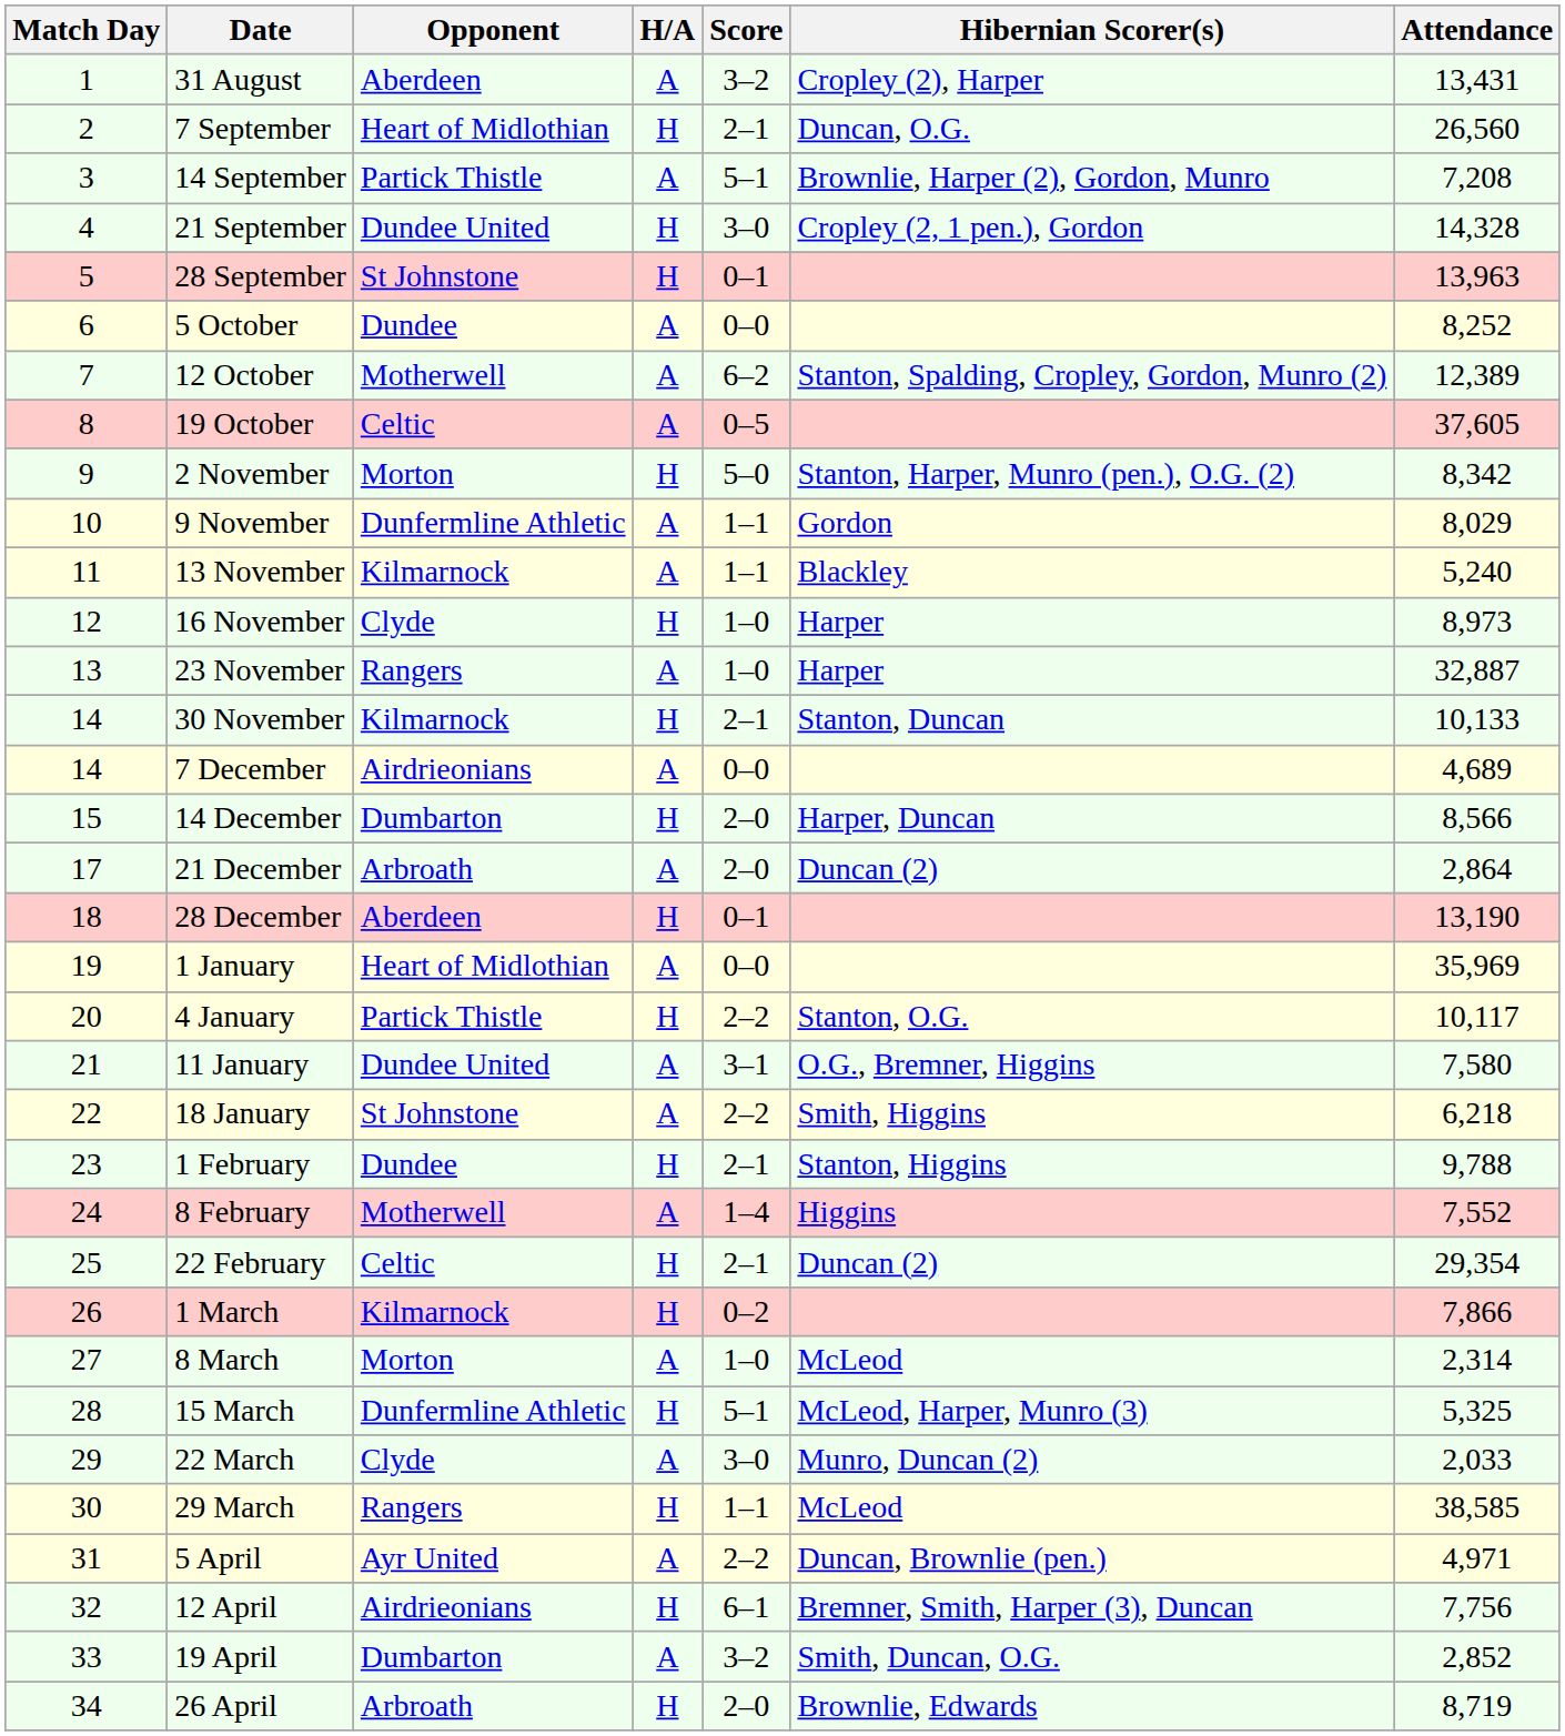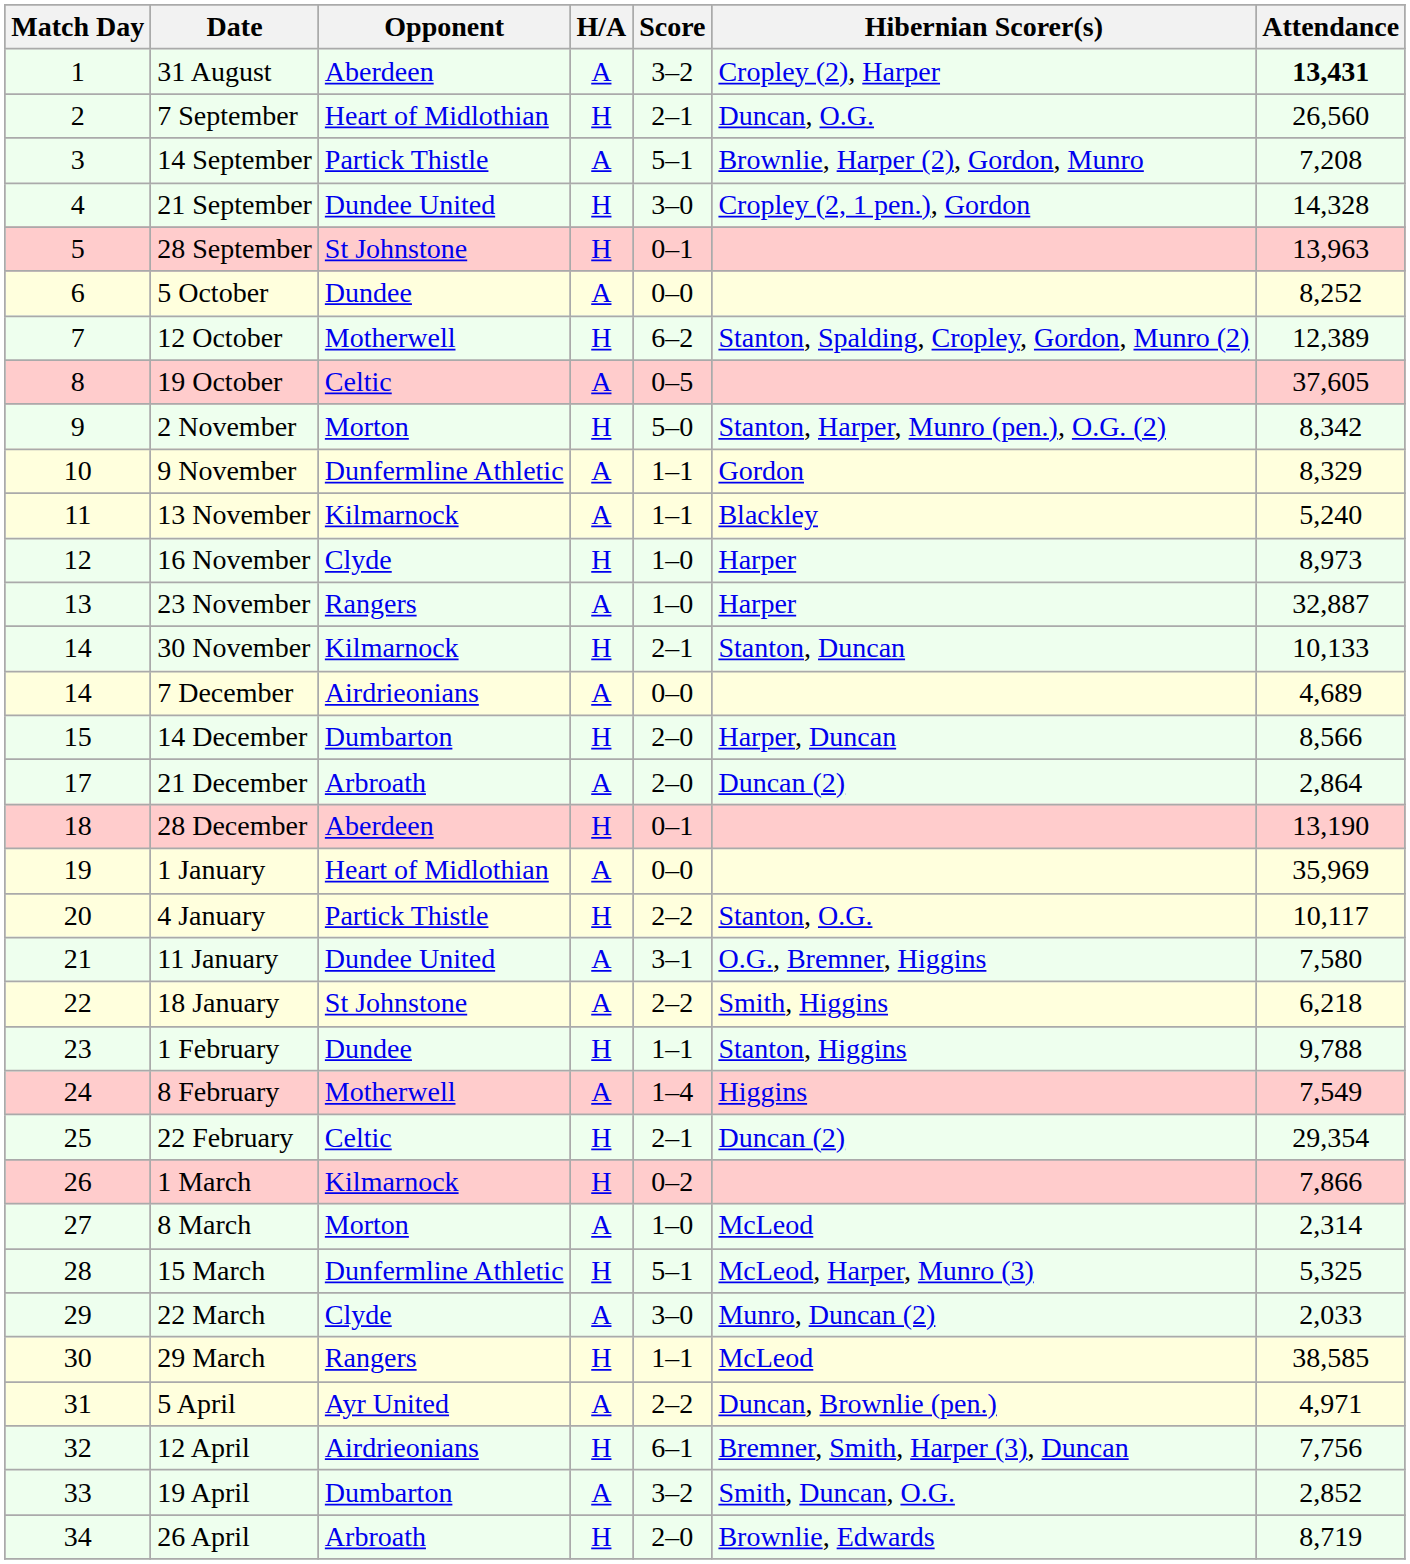 <table class="wikitable" style="text-align:center">
 <tr>
 <th>Match Day</th>
 <th>Date</th>
 <th>Opponent</th>
 <th>H/A</th>
 <th>Score</th>
 <th>Hibernian Scorer(s)</th>
 <th>Attendance</th>
 </tr>
 <tr bgcolor=#EEFFEE>
 <td>1</td>
 <td align=left>31 August</td>
 <td align=left><a href='#'>Aberdeen</a></td>
 <td><a href='#'>A</a></td>
 <td>3–2</td>
 <td align=left><a href='#'>Cropley (2)</a>, <a href='#'>Harper</a></td>
-<td>13,431</td>
+<td><strong>13,431</strong></td>
 </tr>
 <tr bgcolor=#EEFFEE>
 <td>2</td>
 <td align=left>7 September</td>
 <td align=left><a href='#'>Heart of Midlothian</a></td>
 <td><a href='#'>H</a></td>
 <td>2–1</td>
 <td align=left><a href='#'>Duncan</a>, <a href='#'>O.G.</a></td>
 <td>26,560</td>
 </tr>
 <tr bgcolor=#EEFFEE>
 <td>3</td>
 <td align=left>14 September</td>
 <td align=left><a href='#'>Partick Thistle</a></td>
 <td><a href='#'>A</a></td>
 <td>5–1</td>
 <td align=left><a href='#'>Brownlie</a>, <a href='#'>Harper (2)</a>, <a href='#'>Gordon</a>, <a href='#'>Munro</a></td>
 <td>7,208</td>
 </tr>
 <tr bgcolor=#EEFFEE>
 <td>4</td>
 <td align=left>21 September</td>
 <td align=left><a href='#'>Dundee United</a></td>
 <td><a href='#'>H</a></td>
 <td>3–0</td>
 <td align=left><a href='#'>Cropley (2, 1 pen.)</a>, <a href='#'>Gordon</a></td>
 <td>14,328</td>
 </tr>
 <tr bgcolor=#FFCCCC>
 <td>5</td>
 <td align=left>28 September</td>
 <td align=left><a href='#'>St Johnstone</a></td>
 <td><a href='#'>H</a></td>
 <td>0–1</td>
 <td align=left></td>
 <td>13,963</td>
 </tr>
 <tr bgcolor=#FFFFDD>
 <td>6</td>
 <td align=left>5 October</td>
 <td align=left><a href='#'>Dundee</a></td>
 <td><a href='#'>A</a></td>
 <td>0–0</td>
 <td align=left></td>
 <td>8,252</td>
 </tr>
 <tr bgcolor=#EEFFEE>
 <td>7</td>
 <td align=left>12 October</td>
 <td align=left><a href='#'>Motherwell</a></td>
-<td><a href='#'>A</a></td>
+<td><a href='#'>H</a></td>
 <td>6–2</td>
 <td align=left><a href='#'>Stanton</a>, <a href='#'>Spalding</a>, <a href='#'>Cropley</a>, <a href='#'>Gordon</a>, <a href='#'>Munro (2)</a></td>
 <td>12,389</td>
 </tr>
 <tr bgcolor=#FFCCCC>
 <td>8</td>
 <td align=left>19 October</td>
 <td align=left><a href='#'>Celtic</a></td>
 <td><a href='#'>A</a></td>
 <td>0–5</td>
 <td align=left></td>
 <td>37,605</td>
 </tr>
 <tr bgcolor=#EEFFEE>
 <td>9</td>
 <td align=left>2 November</td>
 <td align=left><a href='#'>Morton</a></td>
 <td><a href='#'>H</a></td>
 <td>5–0</td>
 <td align=left><a href='#'>Stanton</a>, <a href='#'>Harper</a>, <a href='#'>Munro (pen.)</a>, <a href='#'>O.G. (2)</a></td>
 <td>8,342</td>
 </tr>
 <tr bgcolor=#FFFFDD>
 <td>10</td>
 <td align=left>9 November</td>
 <td align=left><a href='#'>Dunfermline Athletic</a></td>
 <td><a href='#'>A</a></td>
 <td>1–1</td>
 <td align=left><a href='#'>Gordon</a></td>
-<td>8,029</td>
+<td>8,329</td>
 </tr>
 <tr bgcolor=#FFFFDD>
 <td>11</td>
 <td align=left>13 November</td>
 <td align=left><a href='#'>Kilmarnock</a></td>
 <td><a href='#'>A</a></td>
 <td>1–1</td>
 <td align=left><a href='#'>Blackley</a></td>
 <td>5,240</td>
 </tr>
 <tr bgcolor=#EEFFEE>
 <td>12</td>
 <td align=left>16 November</td>
 <td align=left><a href='#'>Clyde</a></td>
 <td><a href='#'>H</a></td>
 <td>1–0</td>
 <td align=left><a href='#'>Harper</a></td>
 <td>8,973</td>
 </tr>
 <tr bgcolor=#EEFFEE>
 <td>13</td>
 <td align=left>23 November</td>
 <td align=left><a href='#'>Rangers</a></td>
 <td><a href='#'>A</a></td>
 <td>1–0</td>
 <td align=left><a href='#'>Harper</a></td>
 <td>32,887</td>
 </tr>
 <tr bgcolor=#EEFFEE>
 <td>14</td>
 <td align=left>30 November</td>
 <td align=left><a href='#'>Kilmarnock</a></td>
 <td><a href='#'>H</a></td>
 <td>2–1</td>
 <td align=left><a href='#'>Stanton</a>, <a href='#'>Duncan</a></td>
 <td>10,133</td>
 </tr>
 <tr bgcolor=#FFFFDD>
 <td>14</td>
 <td align=left>7 December</td>
 <td align=left><a href='#'>Airdrieonians</a></td>
 <td><a href='#'>A</a></td>
 <td>0–0</td>
 <td align=left></td>
 <td>4,689</td>
 </tr>
 <tr bgcolor=#EEFFEE>
 <td>15</td>
 <td align=left>14 December</td>
 <td align=left><a href='#'>Dumbarton</a></td>
 <td><a href='#'>H</a></td>
 <td>2–0</td>
 <td align=left><a href='#'>Harper</a>, <a href='#'>Duncan</a></td>
 <td>8,566</td>
 </tr>
 <tr bgcolor=#EEFFEE>
 <td>17</td>
 <td align=left>21 December</td>
 <td align=left><a href='#'>Arbroath</a></td>
 <td><a href='#'>A</a></td>
 <td>2–0</td>
 <td align=left><a href='#'>Duncan (2)</a></td>
 <td>2,864</td>
 </tr>
 <tr bgcolor=#FFCCCC>
 <td>18</td>
 <td align=left>28 December</td>
 <td align=left><a href='#'>Aberdeen</a></td>
 <td><a href='#'>H</a></td>
 <td>0–1</td>
 <td align=left></td>
 <td>13,190</td>
 </tr>
 <tr bgcolor=#FFFFDD>
 <td>19</td>
 <td align=left>1 January</td>
 <td align=left><a href='#'>Heart of Midlothian</a></td>
 <td><a href='#'>A</a></td>
 <td>0–0</td>
 <td align=left></td>
 <td>35,969</td>
 </tr>
 <tr bgcolor=#FFFFDD>
 <td>20</td>
 <td align=left>4 January</td>
 <td align=left><a href='#'>Partick Thistle</a></td>
 <td><a href='#'>H</a></td>
 <td>2–2</td>
 <td align=left><a href='#'>Stanton</a>, <a href='#'>O.G.</a></td>
 <td>10,117</td>
 </tr>
 <tr bgcolor=#EEFFEE>
 <td>21</td>
 <td align=left>11 January</td>
 <td align=left><a href='#'>Dundee United</a></td>
 <td><a href='#'>A</a></td>
 <td>3–1</td>
 <td align=left><a href='#'>O.G.</a>, <a href='#'>Bremner</a>, <a href='#'>Higgins</a></td>
 <td>7,580</td>
 </tr>
 <tr bgcolor=#FFFFDD>
 <td>22</td>
 <td align=left>18 January</td>
 <td align=left><a href='#'>St Johnstone</a></td>
 <td><a href='#'>A</a></td>
 <td>2–2</td>
 <td align=left><a href='#'>Smith</a>, <a href='#'>Higgins</a></td>
 <td>6,218</td>
 </tr>
 <tr bgcolor=#EEFFEE>
 <td>23</td>
 <td align=left>1 February</td>
 <td align=left><a href='#'>Dundee</a></td>
 <td><a href='#'>H</a></td>
-<td>2–1</td>
+<td>1–1</td>
 <td align=left><a href='#'>Stanton</a>, <a href='#'>Higgins</a></td>
 <td>9,788</td>
 </tr>
 <tr bgcolor=#FFCCCC>
 <td>24</td>
 <td align=left>8 February</td>
 <td align=left><a href='#'>Motherwell</a></td>
 <td><a href='#'>A</a></td>
 <td>1–4</td>
 <td align=left><a href='#'>Higgins</a></td>
-<td>7,552</td>
+<td>7,549</td>
 </tr>
 <tr bgcolor=#EEFFEE>
 <td>25</td>
 <td align=left>22 February</td>
 <td align=left><a href='#'>Celtic</a></td>
 <td><a href='#'>H</a></td>
 <td>2–1</td>
 <td align=left><a href='#'>Duncan (2)</a></td>
 <td>29,354</td>
 </tr>
 <tr bgcolor=#FFCCCC>
 <td>26</td>
 <td align=left>1 March</td>
 <td align=left><a href='#'>Kilmarnock</a></td>
 <td><a href='#'>H</a></td>
 <td>0–2</td>
 <td align=left></td>
 <td>7,866</td>
 </tr>
 <tr bgcolor=#EEFFEE>
 <td>27</td>
 <td align=left>8 March</td>
 <td align=left><a href='#'>Morton</a></td>
 <td><a href='#'>A</a></td>
 <td>1–0</td>
 <td align=left><a href='#'>McLeod</a></td>
 <td>2,314</td>
 </tr>
 <tr bgcolor=#EEFFEE>
 <td>28</td>
 <td align=left>15 March</td>
 <td align=left><a href='#'>Dunfermline Athletic</a></td>
 <td><a href='#'>H</a></td>
 <td>5–1</td>
 <td align=left><a href='#'>McLeod</a>, <a href='#'>Harper</a>, <a href='#'>Munro (3)</a></td>
 <td>5,325</td>
 </tr>
 <tr bgcolor=#EEFFEE>
 <td>29</td>
 <td align=left>22 March</td>
 <td align=left><a href='#'>Clyde</a></td>
 <td><a href='#'>A</a></td>
 <td>3–0</td>
 <td align=left><a href='#'>Munro</a>, <a href='#'>Duncan (2)</a></td>
 <td>2,033</td>
 </tr>
 <tr bgcolor=#FFFFDD>
 <td>30</td>
 <td align=left>29 March</td>
 <td align=left><a href='#'>Rangers</a></td>
 <td><a href='#'>H</a></td>
 <td>1–1</td>
 <td align=left><a href='#'>McLeod</a></td>
 <td>38,585</td>
 </tr>
 <tr bgcolor=#FFFFDD>
 <td>31</td>
 <td align=left>5 April</td>
 <td align=left><a href='#'>Ayr United</a></td>
 <td><a href='#'>A</a></td>
 <td>2–2</td>
 <td align=left><a href='#'>Duncan</a>, <a href='#'>Brownlie (pen.)</a></td>
 <td>4,971</td>
 </tr>
 <tr bgcolor=#EEFFEE>
 <td>32</td>
 <td align=left>12 April</td>
 <td align=left><a href='#'>Airdrieonians</a></td>
 <td><a href='#'>H</a></td>
 <td>6–1</td>
 <td align=left><a href='#'>Bremner</a>, <a href='#'>Smith</a>, <a href='#'>Harper (3)</a>, <a href='#'>Duncan</a></td>
 <td>7,756</td>
 </tr>
 <tr bgcolor=#EEFFEE>
 <td>33</td>
 <td align=left>19 April</td>
 <td align=left><a href='#'>Dumbarton</a></td>
 <td><a href='#'>A</a></td>
 <td>3–2</td>
 <td align=left><a href='#'>Smith</a>, <a href='#'>Duncan</a>, <a href='#'>O.G.</a></td>
 <td>2,852</td>
 </tr>
 <tr bgcolor=#EEFFEE>
 <td>34</td>
 <td align=left>26 April</td>
 <td align=left><a href='#'>Arbroath</a></td>
 <td><a href='#'>H</a></td>
 <td>2–0</td>
 <td align=left><a href='#'>Brownlie</a>, <a href='#'>Edwards</a></td>
 <td>8,719</td>
 </tr>
 </table>
